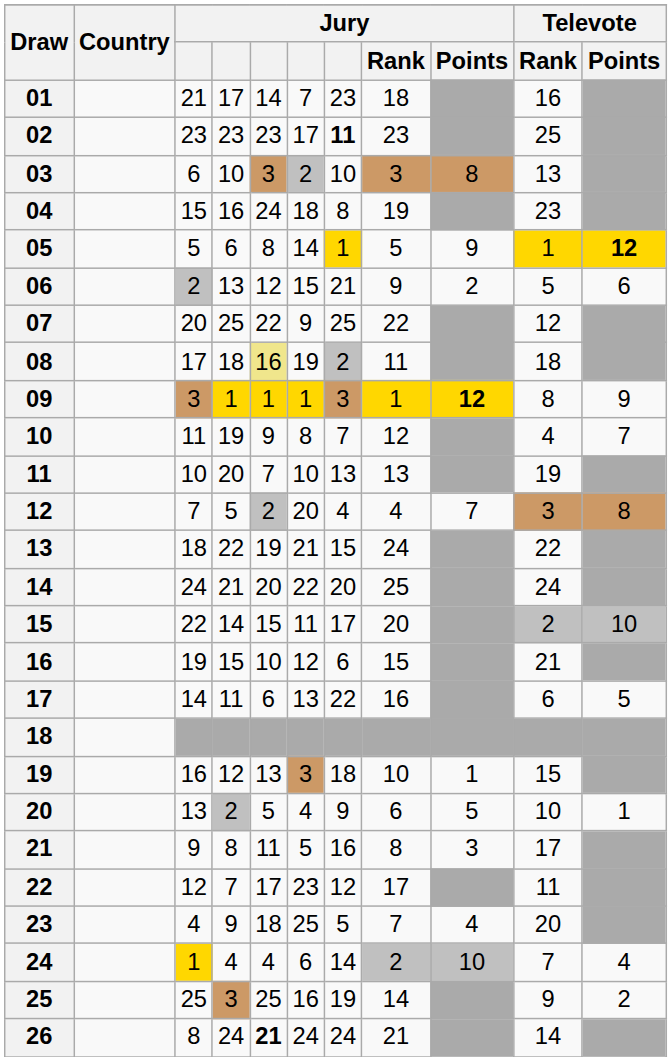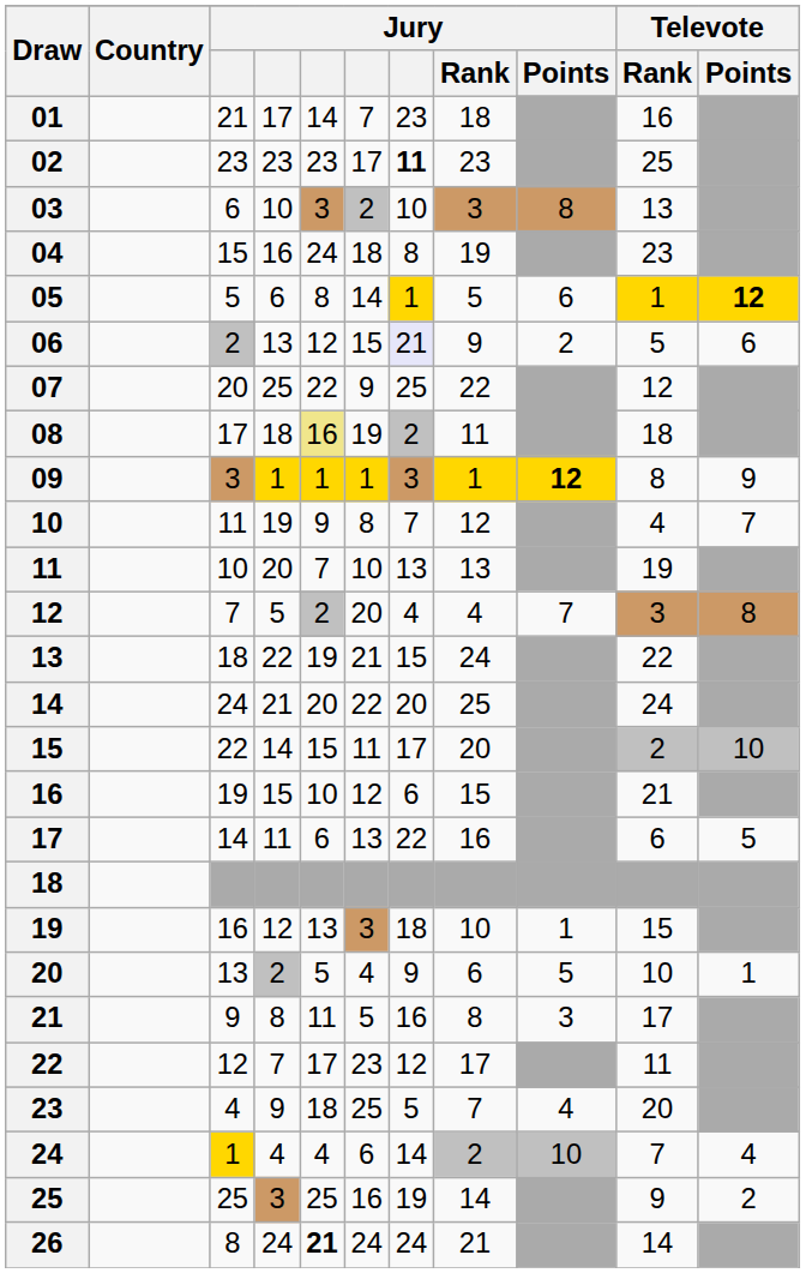 <table class="sortable wikitable collapsible plainrowheaders" style="text-align:center;">
 <tr>
 </tr>
 <tr>
 <th scope="col" rowspan="2">Draw</th>
 <th scope="col" rowspan="2">Country</th>
 <th scope="col" colspan="7">Jury</th>
 <th scope="col" colspan="2">Televote</th>
 </tr>
 <tr>
 <th scope="col"><small></small></th>
 <th scope="col"><small></small></th>
 <th scope="col"><small></small></th>
 <th scope="col"><small></small></th>
 <th scope="col"><small></small></th>
 <th scope="col">Rank</th>
 <th scope="col">Points</th>
 <th scope="col">Rank</th>
 <th scope="col">Points</th>
 </tr>
 <tr>
 <th scope="row" style="text-align:center;">01</th>
 <td style="text-align:left;"></td>
 <td>21</td>
 <td>17</td>
 <td>14</td>
 <td>7</td>
 <td>23</td>
 <td>18</td>
 <td style="background:#AAAAAA;"></td>
 <td>16</td>
 <td style="background:#AAAAAA;"></td>
 </tr>
 <tr>
 <th scope="row" style="text-align:center;">02</th>
 <td style="text-align:left;"></td>
 <td>23</td>
 <td>23</td>
 <td>23</td>
 <td>17</td>
 <td><strong>11</strong></td>
 <td>23</td>
 <td style="background:#AAAAAA;"></td>
 <td>25</td>
 <td style="background:#AAAAAA;"></td>
 </tr>
 <tr>
 <th scope="row" style="text-align:center;">03</th>
 <td style="text-align:left;"></td>
 <td>6</td>
 <td>10</td>
 <td style="background:#CC9966;">3</td>
 <td style="background:silver;">2</td>
 <td>10</td>
 <td style="background:#CC9966;">3</td>
 <td style="background:#CC9966;">8</td>
 <td>13</td>
 <td style="background:#AAAAAA;"></td>
 </tr>
 <tr>
 <th scope="row" style="text-align:center;">04</th>
 <td style="text-align:left;"></td>
 <td>15</td>
 <td>16</td>
 <td>24</td>
 <td>18</td>
 <td>8</td>
 <td>19</td>
 <td style="background:#AAAAAA;"></td>
 <td>23</td>
 <td style="background:#AAAAAA;"></td>
 </tr>
 <tr>
 <th scope="row" style="text-align:center;">05</th>
 <td style="text-align:left;"></td>
 <td>5</td>
 <td>6</td>
 <td>8</td>
 <td>14</td>
 <td style="background:gold;">1</td>
 <td>5</td>
-<td>9</td>
+<td>6</td>
 <td style="background:gold;">1</td>
 <td style="background:gold;"><strong>12</strong></td>
 </tr>
 <tr>
 <th scope="row" style="text-align:center;">06</th>
 <td style="text-align:left;"></td>
 <td style="background:silver;">2</td>
 <td>13</td>
 <td>12</td>
 <td>15</td>
-<td>21</td>
+<td style="background: lavender;">21</td>
 <td>9</td>
 <td>2</td>
 <td>5</td>
 <td>6</td>
 </tr>
 <tr>
 <th scope="row" style="text-align:center;">07</th>
 <td style="text-align:left;"></td>
 <td>20</td>
 <td>25</td>
 <td>22</td>
 <td>9</td>
 <td>25</td>
 <td>22</td>
 <td style="background:#AAAAAA;"></td>
 <td>12</td>
 <td style="background:#AAAAAA;"></td>
 </tr>
 <tr>
 <th scope="row" style="text-align:center;">08</th>
 <td style="text-align:left;"></td>
 <td>17</td>
 <td>18</td>
 <td style="background: khaki;">16</td>
 <td>19</td>
 <td style="background:silver;">2</td>
 <td>11</td>
 <td style="background:#AAAAAA;"></td>
 <td>18</td>
 <td style="background:#AAAAAA;"></td>
 </tr>
 <tr>
 <th scope="row" style="text-align:center;">09</th>
 <td style="text-align:left;"></td>
 <td style="background:#CC9966;">3</td>
 <td style="background:gold;">1</td>
 <td style="background:gold;">1</td>
 <td style="background:gold;">1</td>
 <td style="background:#CC9966;">3</td>
 <td style="background:gold;">1</td>
 <td style="background:gold;"><strong>12</strong></td>
 <td>8</td>
 <td>9</td>
 </tr>
 <tr>
 <th scope="row" style="text-align:center;">10</th>
 <td style="text-align:left;"></td>
 <td>11</td>
 <td>19</td>
 <td>9</td>
 <td>8</td>
 <td>7</td>
 <td>12</td>
 <td style="background:#AAAAAA;"></td>
 <td>4</td>
 <td>7</td>
 </tr>
 <tr>
 <th scope="row" style="text-align:center;">11</th>
 <td style="text-align:left;"></td>
 <td>10</td>
 <td>20</td>
 <td>7</td>
 <td>10</td>
 <td>13</td>
 <td>13</td>
 <td style="background:#AAAAAA;"></td>
 <td>19</td>
 <td style="background:#AAAAAA;"></td>
 </tr>
 <tr>
 <th scope="row" style="text-align:center;">12</th>
 <td style="text-align:left;"></td>
 <td>7</td>
 <td>5</td>
 <td style="background:silver;">2</td>
 <td>20</td>
 <td>4</td>
 <td>4</td>
 <td>7</td>
 <td style="background:#CC9966;">3</td>
 <td style="background:#CC9966;">8</td>
 </tr>
 <tr>
 <th scope="row" style="text-align:center;">13</th>
 <td style="text-align:left;"></td>
 <td>18</td>
 <td>22</td>
 <td>19</td>
 <td>21</td>
 <td>15</td>
 <td>24</td>
 <td style="background:#AAAAAA;"></td>
 <td>22</td>
 <td style="background:#AAAAAA;"></td>
 </tr>
 <tr>
 <th scope="row" style="text-align:center;">14</th>
 <td style="text-align:left;"></td>
 <td>24</td>
 <td>21</td>
 <td>20</td>
 <td>22</td>
 <td>20</td>
 <td>25</td>
 <td style="background:#AAAAAA;"></td>
 <td>24</td>
 <td style="background:#AAAAAA;"></td>
 </tr>
 <tr>
 <th scope="row" style="text-align:center;">15</th>
 <td style="text-align:left;"></td>
 <td>22</td>
 <td>14</td>
 <td>15</td>
 <td>11</td>
 <td>17</td>
 <td>20</td>
 <td style="background:#AAAAAA;"></td>
 <td style="background:silver;">2</td>
 <td style="background:silver;">10</td>
 </tr>
 <tr>
 <th scope="row" style="text-align:center;">16</th>
 <td style="text-align:left;"></td>
 <td>19</td>
 <td>15</td>
 <td>10</td>
 <td>12</td>
 <td>6</td>
 <td>15</td>
 <td style="background:#AAAAAA;"></td>
 <td>21</td>
 <td style="background:#AAAAAA;"></td>
 </tr>
 <tr>
 <th scope="row" style="text-align:center;">17</th>
 <td style="text-align:left;"></td>
 <td>14</td>
 <td>11</td>
 <td>6</td>
 <td>13</td>
 <td>22</td>
 <td>16</td>
 <td style="background:#AAAAAA;"></td>
 <td>6</td>
 <td>5</td>
 </tr>
 <tr class="sortbottom">
 <th scope="row" style="text-align:center;">18</th>
 <td style="text-align:left;"></td>
 <td style="background:#AAAAAA;"></td>
 <td style="background:#AAAAAA;"></td>
 <td style="background:#AAAAAA;"></td>
 <td style="background:#AAAAAA;"></td>
 <td style="background:#AAAAAA;"></td>
 <td style="background:#AAAAAA;"></td>
 <td style="background:#AAAAAA;"></td>
 <td style="background:#AAAAAA;"></td>
 <td style="background:#AAAAAA;"></td>
 </tr>
 <tr>
 <th scope="row" style="text-align:center;">19</th>
 <td style="text-align:left;"></td>
 <td>16</td>
 <td>12</td>
 <td>13</td>
 <td style="background:#CC9966;">3</td>
 <td>18</td>
 <td>10</td>
 <td>1</td>
 <td>15</td>
 <td style="background:#AAAAAA;"></td>
 </tr>
 <tr>
 <th scope="row" style="text-align:center;">20</th>
 <td style="text-align:left;"></td>
 <td>13</td>
 <td style="background:silver;">2</td>
 <td>5</td>
 <td>4</td>
 <td>9</td>
 <td>6</td>
 <td>5</td>
 <td>10</td>
 <td>1</td>
 </tr>
 <tr>
 <th scope="row" style="text-align:center;">21</th>
 <td style="text-align:left;"></td>
 <td>9</td>
 <td>8</td>
 <td>11</td>
 <td>5</td>
 <td>16</td>
 <td>8</td>
 <td>3</td>
 <td>17</td>
 <td style="background:#AAAAAA;"></td>
 </tr>
 <tr>
 <th scope="row" style="text-align:center;">22</th>
 <td style="text-align:left;"></td>
 <td>12</td>
 <td>7</td>
 <td>17</td>
 <td>23</td>
 <td>12</td>
 <td>17</td>
 <td style="background:#AAAAAA;"></td>
 <td>11</td>
 <td style="background:#AAAAAA;"></td>
 </tr>
 <tr>
 <th scope="row" style="text-align:center;">23</th>
 <td style="text-align:left;"></td>
 <td>4</td>
 <td>9</td>
 <td>18</td>
 <td>25</td>
 <td>5</td>
 <td>7</td>
 <td>4</td>
 <td>20</td>
 <td style="background:#AAAAAA;"></td>
 </tr>
 <tr>
 <th scope="row" style="text-align:center;">24</th>
 <td style="text-align:left;"></td>
 <td style="background:gold;">1</td>
 <td>4</td>
 <td>4</td>
 <td>6</td>
 <td>14</td>
 <td style="background:silver;">2</td>
 <td style="background:silver;">10</td>
 <td>7</td>
 <td>4</td>
 </tr>
 <tr>
 <th scope="row" style="text-align:center;">25</th>
 <td style="text-align:left;"></td>
 <td>25</td>
 <td style="background:#CC9966;">3</td>
 <td>25</td>
 <td>16</td>
 <td>19</td>
 <td>14</td>
 <td style="background:#AAAAAA;"></td>
 <td>9</td>
 <td>2</td>
 </tr>
 <tr>
 <th scope="row" style="text-align:center;">26</th>
 <td style="text-align:left;"></td>
 <td>8</td>
 <td>24</td>
 <td><strong>21</strong></td>
 <td>24</td>
 <td>24</td>
 <td>21</td>
 <td style="background:#AAAAAA;"></td>
 <td>14</td>
 <td style="background:#AAAAAA;"></td>
 </tr>
 </table>
